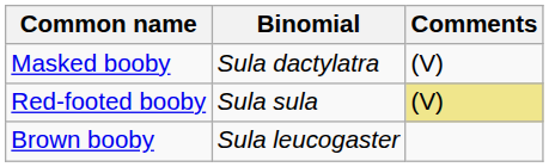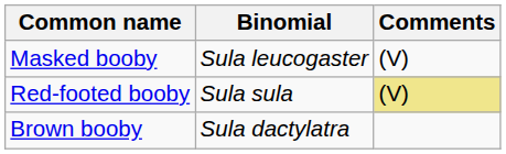 <table class="wikitable">
 <tr>
 <th>Common name</th>
 <th>Binomial</th>
 <th>Comments</th>
 </tr>
 <tr>
 <td><a href='#'>Masked booby</a></td>
-<td><em>Sula dactylatra</em></td>
+<td><em>Sula leucogaster</em></td>
 <td>(V)</td>
 </tr>
 <tr>
 <td><a href='#'>Red-footed booby</a></td>
 <td><em>Sula sula</em></td>
 <td style="background: khaki;">(V)</td>
 </tr>
 <tr>
 <td><a href='#'>Brown booby</a></td>
-<td><em>Sula leucogaster</em></td>
+<td><em>Sula dactylatra</em></td>
 <td></td>
 </tr>
 </table>
